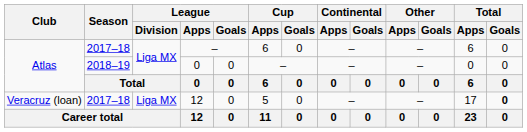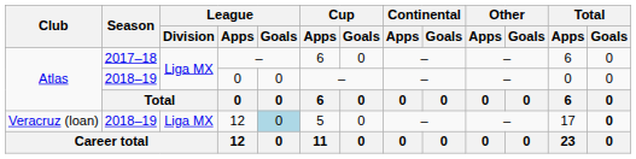 <table class="wikitable" style="text-align: center">
 <tr>
 <th rowspan="2">Club</th>
 <th rowspan="2">Season</th>
 <th colspan="3">League</th>
 <th colspan="2">Cup</th>
 <th colspan="2">Continental</th>
 <th colspan="2">Other</th>
 <th colspan="2">Total</th>
 </tr>
 <tr>
 <th>Division</th>
 <th>Apps</th>
 <th>Goals</th>
 <th>Apps</th>
 <th>Goals</th>
 <th>Apps</th>
 <th>Goals</th>
 <th>Apps</th>
 <th>Goals</th>
 <th>Apps</th>
 <th>Goals</th>
 </tr>
 <tr>
 <td rowspan="3"><a href='#'>Atlas</a></td>
 <td><a href='#'>2017–18</a></td>
 <td rowspan="2"><a href='#'>Liga MX</a></td>
 <td colspan="2">–</td>
 <td>6</td>
 <td>0</td>
 <td colspan="2">–</td>
 <td colspan="2">–</td>
 <td>6</td>
 <td>0</td>
 </tr>
 <tr>
 <td><a href='#'>2018–19</a></td>
 <td>0</td>
 <td>0</td>
 <td colspan="2">–</td>
 <td colspan="2">–</td>
 <td colspan="2">–</td>
 <td>0</td>
 <td>0</td>
 </tr>
 <tr>
 <th colspan="2"><strong>Total</strong></th>
 <th>0</th>
 <th>0</th>
 <th>6</th>
 <th>0</th>
 <th>0</th>
 <th>0</th>
 <th>0</th>
 <th>0</th>
 <th>6</th>
 <th>0</th>
 </tr>
 <tr>
 <td><a href='#'>Veracruz</a> (loan)</td>
-<td><a href='#'>2017–18</a></td>
+<td><a href='#'>2018–19</a></td>
 <td><a href='#'>Liga MX</a></td>
 <td>12</td>
-<td>0</td>
+<td style="background: lightblue;">0</td>
 <td>5</td>
 <td>0</td>
 <td colspan="2">–</td>
 <td colspan="2">–</td>
 <td>17</td>
 <td><strong>0</strong></td>
 </tr>
 <tr>
 <th colspan="3"><strong>Career total</strong></th>
 <th>12</th>
 <th>0</th>
 <th>11</th>
 <th>0</th>
 <th>0</th>
 <th>0</th>
 <th>0</th>
 <th>0</th>
 <th>23</th>
 <th>0</th>
 </tr>
 </table>
